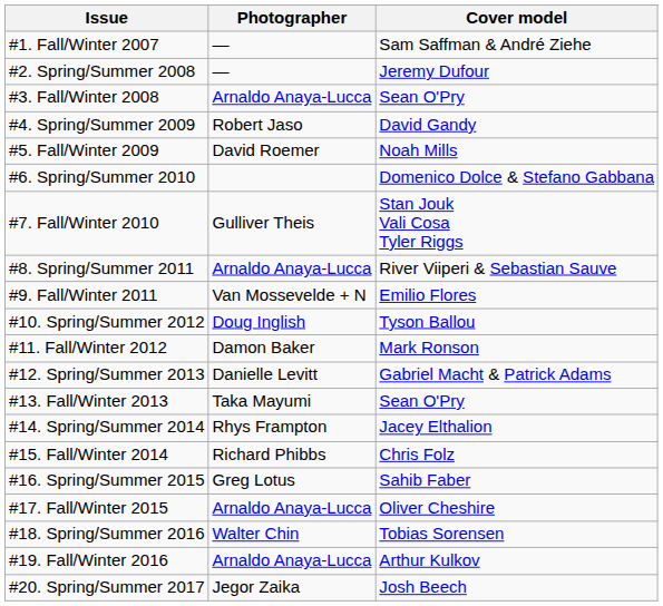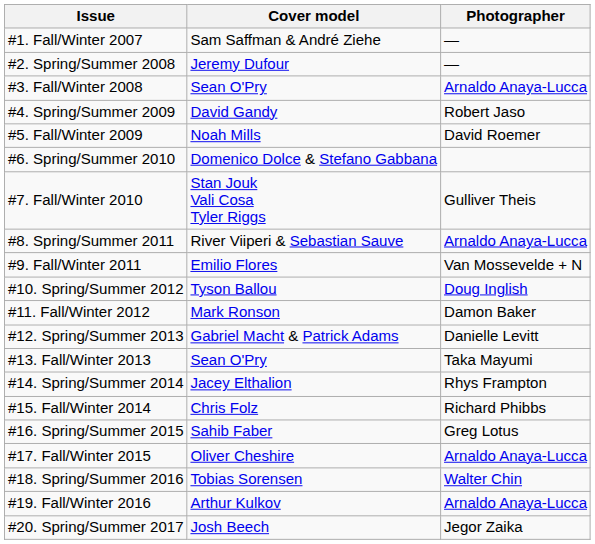 <table class="sortable wikitable">
 <tr>
 <th>Issue</th>
+<th>Cover model</th>
 <th>Photographer</th>
-<th>Cover model</th>
 </tr>
 <tr>
 <td>#1. Fall/Winter 2007</td>
+<td>Sam Saffman & André Ziehe</td>
 <td>—</td>
-<td>Sam Saffman & André Ziehe</td>
 </tr>
 <tr>
 <td>#2. Spring/Summer 2008</td>
+<td><a href='#'>Jeremy Dufour</a></td>
 <td>—</td>
-<td><a href='#'>Jeremy Dufour</a></td>
 </tr>
 <tr>
 <td>#3. Fall/Winter 2008</td>
+<td><a href='#'>Sean O'Pry</a></td>
 <td><a href='#'>Arnaldo Anaya-Lucca</a></td>
-<td><a href='#'>Sean O'Pry</a></td>
 </tr>
 <tr>
 <td>#4. Spring/Summer 2009</td>
+<td><a href='#'>David Gandy</a></td>
 <td>Robert Jaso</td>
-<td><a href='#'>David Gandy</a></td>
 </tr>
 <tr>
 <td>#5. Fall/Winter 2009</td>
+<td><a href='#'>Noah Mills</a></td>
 <td>David Roemer</td>
-<td><a href='#'>Noah Mills</a></td>
 </tr>
 <tr>
 <td>#6. Spring/Summer 2010</td>
+<td><a href='#'>Domenico Dolce</a> & <a href='#'>Stefano Gabbana</a></td>
 <td></td>
-<td><a href='#'>Domenico Dolce</a> & <a href='#'>Stefano Gabbana</a></td>
 </tr>
 <tr>
 <td>#7. Fall/Winter 2010</td>
+<td><a href='#'>Stan Jouk</a><br><a href='#'>Vali Cosa</a><br><a href='#'>Tyler Riggs</a></td>
 <td>Gulliver Theis</td>
-<td><a href='#'>Stan Jouk</a><br><a href='#'>Vali Cosa</a><br><a href='#'>Tyler Riggs</a></td>
 </tr>
 <tr>
 <td>#8. Spring/Summer 2011</td>
+<td>River Viiperi & <a href='#'>Sebastian Sauve</a></td>
 <td><a href='#'>Arnaldo Anaya-Lucca</a></td>
-<td>River Viiperi & <a href='#'>Sebastian Sauve</a></td>
 </tr>
 <tr>
 <td>#9. Fall/Winter 2011</td>
+<td><a href='#'>Emilio Flores</a></td>
 <td>Van Mossevelde + N</td>
-<td><a href='#'>Emilio Flores</a></td>
 </tr>
 <tr>
 <td>#10. Spring/Summer 2012</td>
+<td><a href='#'>Tyson Ballou</a></td>
 <td><a href='#'>Doug Inglish</a></td>
-<td><a href='#'>Tyson Ballou</a></td>
 </tr>
 <tr>
 <td>#11. Fall/Winter 2012</td>
+<td><a href='#'>Mark Ronson</a></td>
 <td>Damon Baker</td>
-<td><a href='#'>Mark Ronson</a></td>
 </tr>
 <tr>
 <td>#12. Spring/Summer 2013</td>
+<td><a href='#'>Gabriel Macht</a> & <a href='#'>Patrick Adams</a></td>
 <td>Danielle Levitt</td>
-<td><a href='#'>Gabriel Macht</a> & <a href='#'>Patrick Adams</a></td>
 </tr>
 <tr>
 <td>#13. Fall/Winter 2013</td>
+<td><a href='#'>Sean O'Pry</a></td>
 <td>Taka Mayumi</td>
-<td><a href='#'>Sean O'Pry</a></td>
 </tr>
 <tr>
 <td>#14. Spring/Summer 2014</td>
+<td><a href='#'>Jacey Elthalion</a></td>
 <td>Rhys Frampton</td>
-<td><a href='#'>Jacey Elthalion</a></td>
 </tr>
 <tr>
 <td>#15. Fall/Winter 2014</td>
+<td><a href='#'>Chris Folz</a></td>
 <td>Richard Phibbs</td>
-<td><a href='#'>Chris Folz</a></td>
 </tr>
 <tr>
 <td>#16. Spring/Summer 2015</td>
+<td><a href='#'>Sahib Faber</a></td>
 <td>Greg Lotus</td>
-<td><a href='#'>Sahib Faber</a></td>
 </tr>
 <tr>
 <td>#17. Fall/Winter 2015</td>
+<td><a href='#'>Oliver Cheshire</a></td>
 <td><a href='#'>Arnaldo Anaya-Lucca</a></td>
-<td><a href='#'>Oliver Cheshire</a></td>
 </tr>
 <tr>
 <td>#18. Spring/Summer 2016</td>
+<td><a href='#'>Tobias Sorensen</a></td>
 <td><a href='#'>Walter Chin</a></td>
-<td><a href='#'>Tobias Sorensen</a></td>
 </tr>
 <tr>
 <td>#19. Fall/Winter 2016</td>
+<td><a href='#'>Arthur Kulkov</a></td>
 <td><a href='#'>Arnaldo Anaya-Lucca</a></td>
-<td><a href='#'>Arthur Kulkov</a></td>
 </tr>
 <tr>
 <td>#20. Spring/Summer 2017</td>
+<td><a href='#'>Josh Beech</a></td>
 <td>Jegor Zaika</td>
-<td><a href='#'>Josh Beech</a></td>
 </tr>
 </table>
